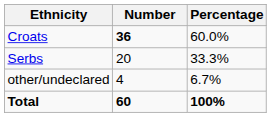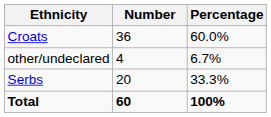 <table class="wikitable">
 <tr>
 <th width="100px">Ethnicity</th>
 <th width="80px">Number</th>
 <th width="80px">Percentage</th>
 </tr>
 <tr>
 <td><a href='#'>Croats</a></td>
-<td><strong>36</strong></td>
+<td>36</td>
 <td>60.0%</td>
+</tr>
+<tr>
+<td>other/undeclared</td>
+<td>4</td>
+<td>6.7%</td>
 </tr>
 <tr>
 <td><a href='#'>Serbs</a></td>
 <td>20</td>
 <td>33.3%</td>
 </tr>
 <tr>
-<td>other/undeclared</td>
-<td>4</td>
-<td>6.7%</td>
-</tr>
-<tr>
 <td><strong>Total</strong></td>
 <td><strong>60</strong></td>
 <td><strong>100%</strong></td>
 </tr>
 </table>
